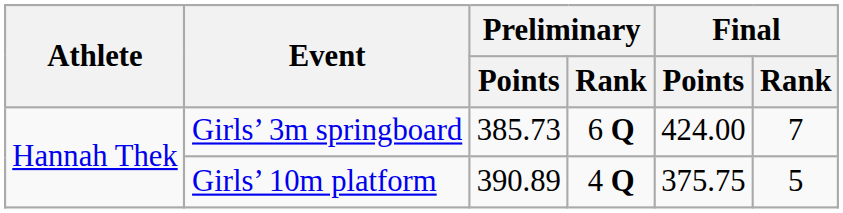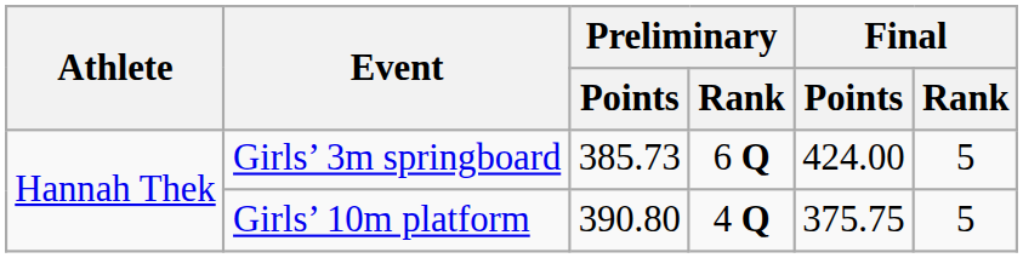 <table class="wikitable" style="font-size:90%;">
 <tr>
 <th rowspan=2>Athlete</th>
 <th rowspan=2>Event</th>
 <th colspan=2>Preliminary</th>
 <th colspan=2>Final</th>
 </tr>
 <tr>
 <th>Points</th>
 <th>Rank</th>
 <th>Points</th>
 <th>Rank</th>
 </tr>
 <tr>
 <td rowspan=2><a href='#'>Hannah Thek</a></td>
 <td><a href='#'>Girls’ 3m springboard</a></td>
 <td align=center>385.73</td>
 <td align=center>6 <strong>Q</strong></td>
 <td align=center>424.00</td>
-<td align=center>7</td>
+<td align=center>5</td>
 </tr>
 <tr>
 <td><a href='#'>Girls’ 10m platform</a></td>
-<td align=center>390.89</td>
+<td align=center>390.80</td>
 <td align=center>4 <strong>Q</strong></td>
 <td align=center>375.75</td>
 <td align=center>5</td>
 </tr>
 </table>
